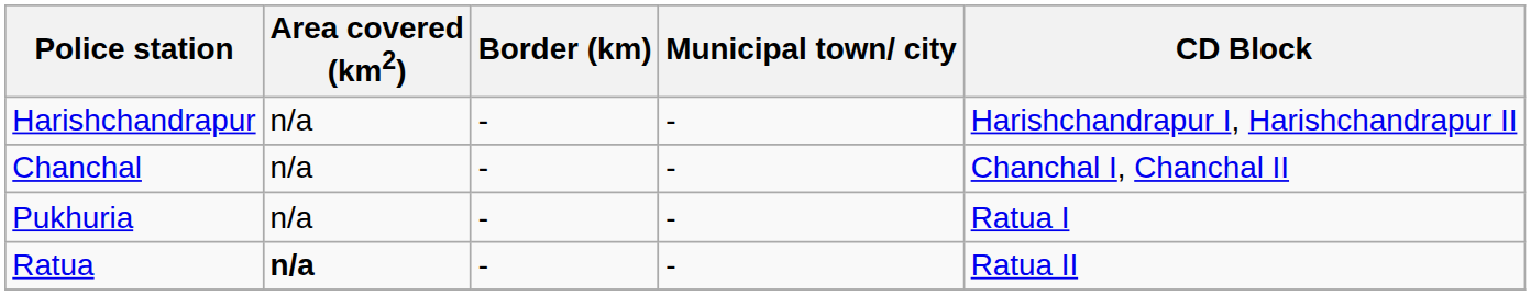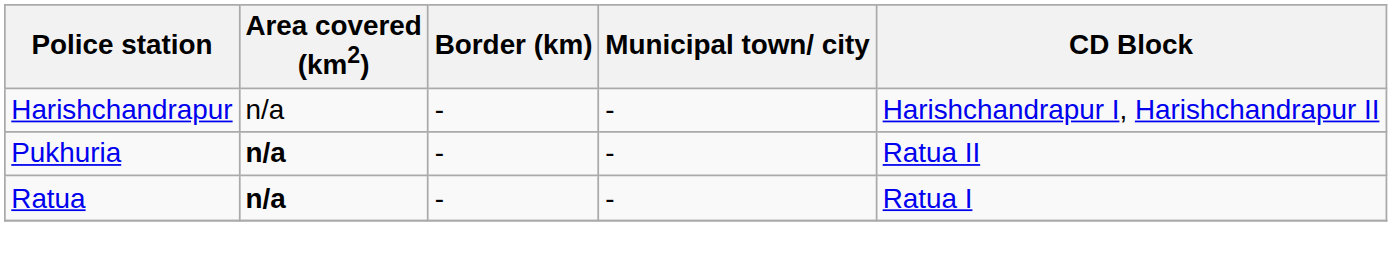 <table class="wikitable sortable">
 <tr>
 <th>Police station</th>
 <th>Area covered<br>(km<sup>2</sup>)</th>
 <th>Border (km)</th>
 <th>Municipal town/ city</th>
 <th>CD Block</th>
 </tr>
 <tr>
 <td><a href='#'>Harishchandrapur</a></td>
 <td>n/a</td>
 <td>-</td>
 <td>-</td>
 <td><a href='#'>Harishchandrapur I</a>, <a href='#'>Harishchandrapur II</a></td>
 </tr>
 <tr>
-<td><a href='#'>Chanchal</a></td>
-<td>n/a</td>
+<td><a href='#'>Pukhuria</a></td>
+<td><strong>n/a</strong></td>
 <td>-</td>
 <td>-</td>
-<td><a href='#'>Chanchal I</a>, <a href='#'>Chanchal II</a></td>
-</tr>
-<tr>
-<td><a href='#'>Pukhuria</a></td>
-<td>n/a</td>
-<td>-</td>
-<td>-</td>
-<td><a href='#'>Ratua I</a></td>
+<td><a href='#'>Ratua II</a></td>
 </tr>
 <tr>
 <td><a href='#'>Ratua</a></td>
 <td><strong>n/a</strong></td>
 <td>-</td>
 <td>-</td>
-<td><a href='#'>Ratua II</a></td>
+<td><a href='#'>Ratua I</a></td>
 </tr>
 <tr>
 </tr>
 </table>
